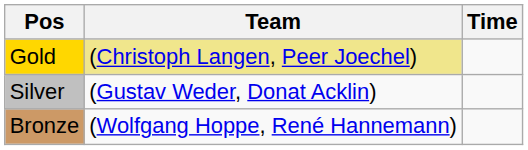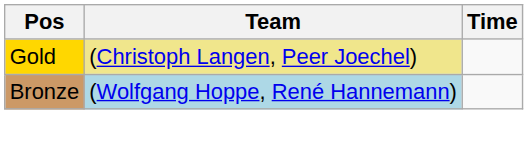 <table class="wikitable">
 <tr>
 <th>Pos</th>
 <th>Team</th>
 <th>Time</th>
 </tr>
 <tr>
 <td style="background:gold">Gold</td>
 <td style="background: khaki;"> (<a href='#'>Christoph Langen</a>, <a href='#'>Peer Joechel</a>)</td>
 <td></td>
 </tr>
 <tr>
-<td style="background:silver">Silver</td>
-<td> (<a href='#'>Gustav Weder</a>, <a href='#'>Donat Acklin</a>)</td>
-<td></td>
-</tr>
-<tr>
 <td style="background:#cc9966">Bronze</td>
-<td> (<a href='#'>Wolfgang Hoppe</a>, <a href='#'>René Hannemann</a>)</td>
+<td style="background: lightblue;"> (<a href='#'>Wolfgang Hoppe</a>, <a href='#'>René Hannemann</a>)</td>
 <td></td>
 </tr>
 </table>
